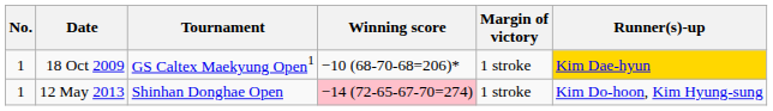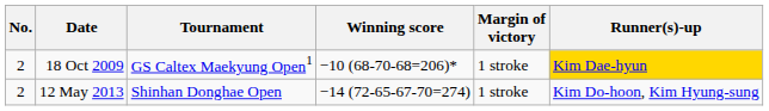 <table class="wikitable" style="font-size:95%;">
 <tr>
 <th>No.</th>
 <th>Date</th>
 <th>Tournament</th>
 <th>Winning score</th>
 <th>Margin of<br>victory</th>
 <th>Runner(s)-up</th>
 </tr>
 <tr>
-<td align=center>1</td>
+<td align=center>2</td>
 <td align=right>18 Oct <a href='#'>2009</a></td>
 <td><a href='#'>GS Caltex Maekyung Open</a><sup>1</sup></td>
 <td>−10 (68-70-68=206)*</td>
 <td>1 stroke</td>
 <td style="background: gold;"> <a href='#'>Kim Dae-hyun</a></td>
 </tr>
 <tr>
-<td align=center>1</td>
+<td align=center>2</td>
 <td align=right>12 May <a href='#'>2013</a></td>
 <td><a href='#'>Shinhan Donghae Open</a></td>
-<td style="background: pink;">−14 (72-65-67-70=274)</td>
+<td>−14 (72-65-67-70=274)</td>
 <td>1 stroke</td>
 <td> <a href='#'>Kim Do-hoon</a>,  <a href='#'>Kim Hyung-sung</a></td>
 </tr>
 </table>
